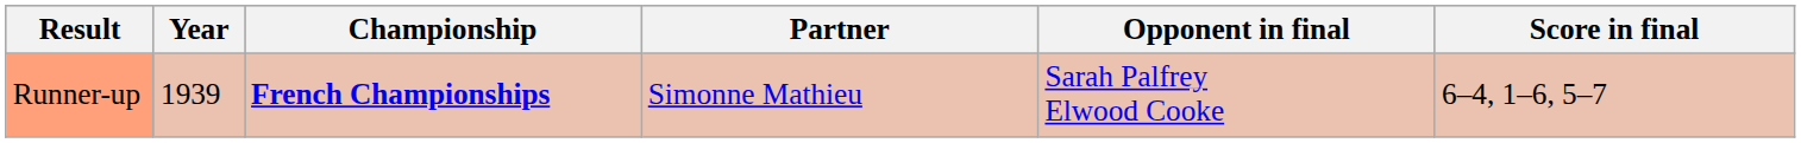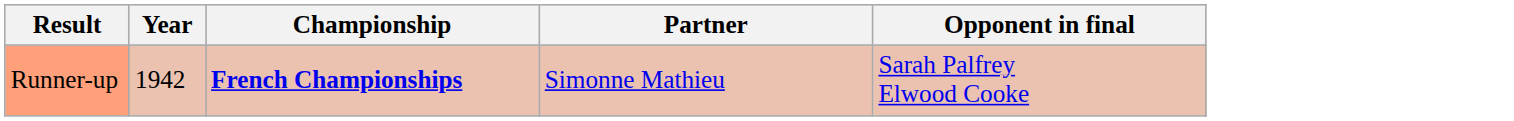 <table class="sortable wikitable" style=font-size:98%>
 <tr>
 <th width=70>Result</th>
 <th width=40>Year</th>
 <th width=200>Championship</th>
 <th width=200>Partner</th>
 <th width=200>Opponent in final</th>
-<th width=180 class="unsortable">Score in final</th>
 </tr>
 <tr bgcolor=#EBC2AF>
 <td bgcolor="FFA07A">Runner-up</td>
-<td>1939</td>
+<td>1942</td>
 <td><strong><a href='#'>French Championships</a></strong></td>
 <td> <a href='#'>Simonne Mathieu</a></td>
 <td> <a href='#'>Sarah Palfrey</a> <br>  <a href='#'>Elwood Cooke</a></td>
-<td>6–4, 1–6, 5–7</td>
 </tr>
 </table>
